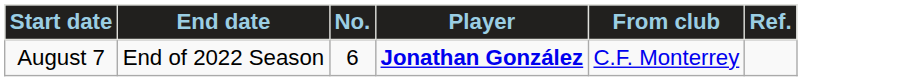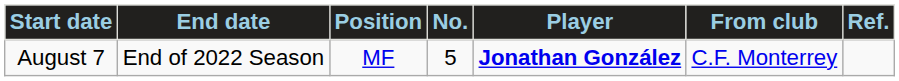 <table class="wikitable sortable" style="text-align:center">
 <tr>
 <th style="background:#21201E;color:#9BCEE3;border:1px solid #E1E2DD">Start date</th>
 <th style="background:#21201E;color:#9BCEE3;border:1px solid #E1E2DD">End date</th>
+<th style="background:#21201E;color:#9BCEE3;border:1px solid #E1E2DD">Position</th>
 <th style="background:#21201E;color:#9BCEE3;border:1px solid #E1E2DD">No.</th>
 <th style="background:#21201E;color:#9BCEE3;border:1px solid #E1E2DD">Player</th>
 <th style="background:#21201E;color:#9BCEE3;border:1px solid #E1E2DD">From club</th>
 <th style="background:#21201E;color:#9BCEE3;border:1px solid #E1E2DD">Ref.</th>
 </tr>
 <tr>
 <td>August 7</td>
 <td>End of 2022 Season</td>
-<td>6</td>
+<td><a href='#'>MF</a></td>
+<td>5</td>
 <td><strong><a href='#'>Jonathan González</a></strong></td>
 <td> <a href='#'>C.F. Monterrey</a></td>
 <td></td>
 </tr>
 </table>
